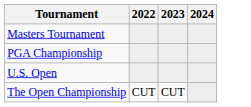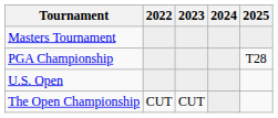 <table class="wikitable" style="font-size:95%;text-align:center;">
 <tr>
 <th>Tournament</th>
 <th>2022</th>
 <th>2023</th>
 <th>2024</th>
+<th>2025</th>
 </tr>
 <tr>
 <td align=left><a href='#'>Masters Tournament</a></td>
+<td style="background:#eeeeee;"></td>
 <td style="background:#eeeeee;"></td>
 <td style="background:#eeeeee;"></td>
 <td style="background:#eeeeee;"></td>
 </tr>
 <tr>
 <td align=left><a href='#'>PGA Championship</a></td>
 <td style="background:#eeeeee;"></td>
 <td style="background:#eeeeee;"></td>
 <td style="background:#eeeeee;"></td>
+<td>T28</td>
 </tr>
 <tr>
 <td align=left><a href='#'>U.S. Open</a></td>
 <td style="background:#eeeeee;"></td>
 <td style="background:#eeeeee;"></td>
 <td style="background:#eeeeee;"></td>
+<td></td>
 </tr>
 <tr>
 <td align=left><a href='#'>The Open Championship</a></td>
 <td>CUT</td>
 <td>CUT</td>
 <td style="background:#eeeeee;"></td>
+<td></td>
 </tr>
 </table>
